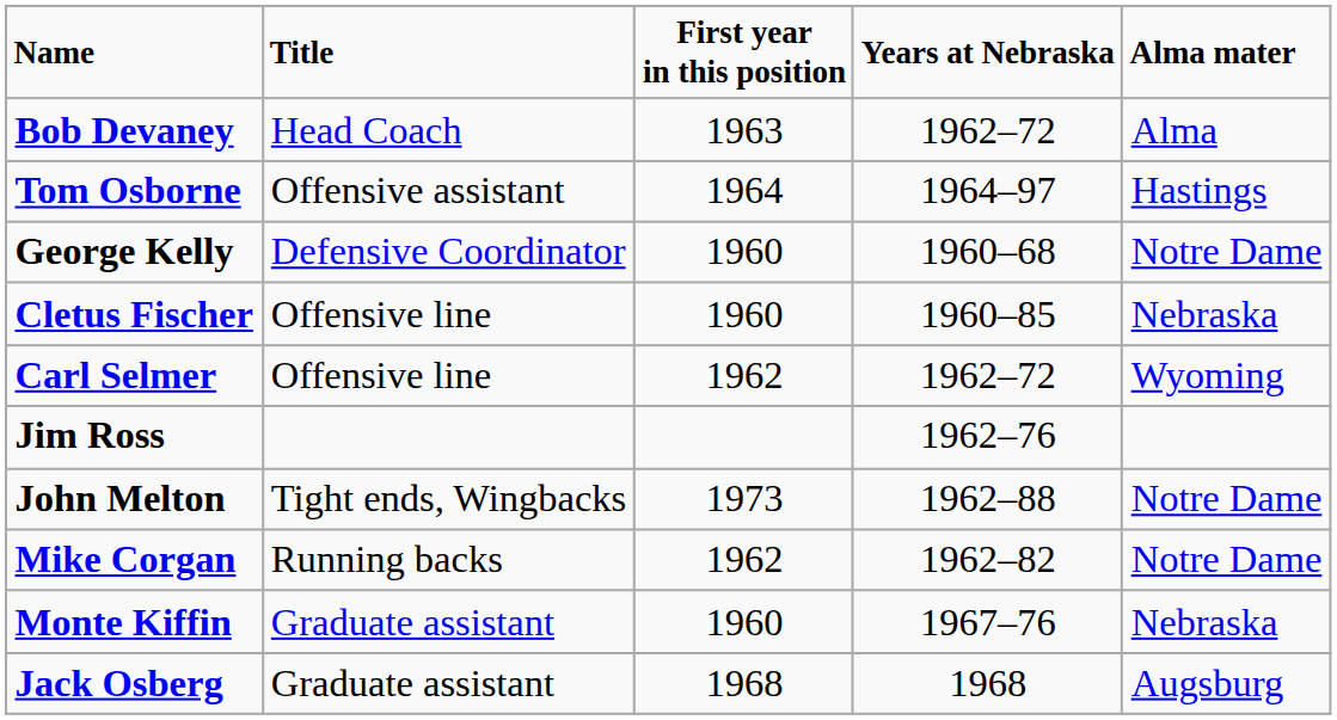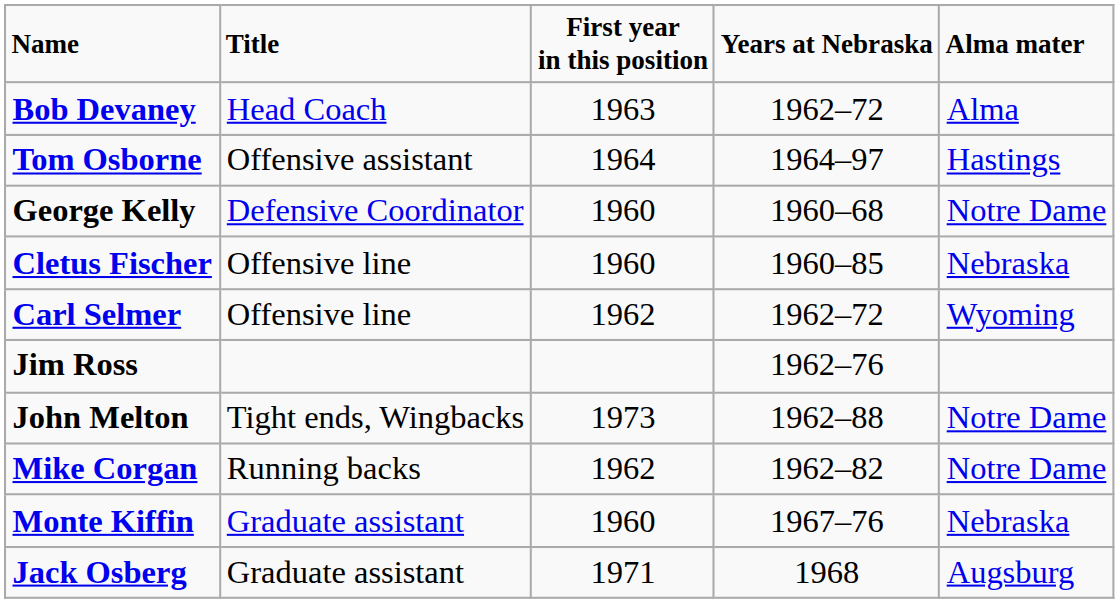 <table class="wikitable">
 <tr style="font-size:smaller">
 <td><strong>Name</strong></td>
 <td align="left"><strong>Title</strong></td>
 <td align="center"><strong>First year<br>in this position</strong></td>
 <td align="center"><strong>Years at Nebraska</strong></td>
 <td><strong>Alma mater</strong></td>
 </tr>
 <tr>
 <td><strong><a href='#'>Bob Devaney</a></strong></td>
 <td><a href='#'>Head Coach</a></td>
 <td align="center">1963</td>
 <td align="center">1962–72</td>
 <td><a href='#'>Alma</a></td>
 </tr>
 <tr>
 <td><strong><a href='#'>Tom Osborne</a></strong></td>
 <td>Offensive assistant</td>
 <td align="center">1964</td>
 <td align="center">1964–97</td>
 <td><a href='#'>Hastings</a></td>
 </tr>
 <tr>
 <td><strong>George Kelly</strong></td>
 <td><a href='#'>Defensive Coordinator</a></td>
 <td align="center">1960</td>
 <td align="center">1960–68</td>
 <td><a href='#'>Notre Dame</a></td>
 </tr>
 <tr>
 <td><strong><a href='#'>Cletus Fischer</a></strong></td>
 <td>Offensive line</td>
 <td align="center">1960</td>
 <td align="center">1960–85</td>
 <td><a href='#'>Nebraska</a></td>
 </tr>
 <tr>
 <td><strong><a href='#'>Carl Selmer</a></strong></td>
 <td>Offensive line</td>
 <td align="center">1962</td>
 <td align="center">1962–72</td>
 <td><a href='#'>Wyoming</a></td>
 </tr>
 <tr>
 <td><strong>Jim Ross</strong></td>
 <td></td>
 <td align="center"></td>
 <td align="center">1962–76</td>
 <td></td>
 </tr>
 <tr>
 <td><strong>John Melton</strong></td>
 <td>Tight ends, Wingbacks</td>
 <td align="center">1973</td>
 <td align="center">1962–88</td>
 <td><a href='#'>Notre Dame</a></td>
 </tr>
 <tr>
 <td><strong><a href='#'>Mike Corgan</a></strong></td>
 <td>Running backs</td>
 <td align="center">1962</td>
 <td align="center">1962–82</td>
 <td><a href='#'>Notre Dame</a></td>
 </tr>
 <tr>
 <td><strong><a href='#'>Monte Kiffin</a></strong></td>
 <td><a href='#'>Graduate assistant</a></td>
 <td align="center">1960</td>
 <td align="center">1967–76</td>
 <td><a href='#'>Nebraska</a></td>
 </tr>
 <tr>
 <td><strong><a href='#'>Jack Osberg</a></strong></td>
 <td>Graduate assistant</td>
-<td align="center">1968</td>
+<td align="center">1971</td>
 <td align="center">1968</td>
 <td><a href='#'>Augsburg</a></td>
 </tr>
 </table>
